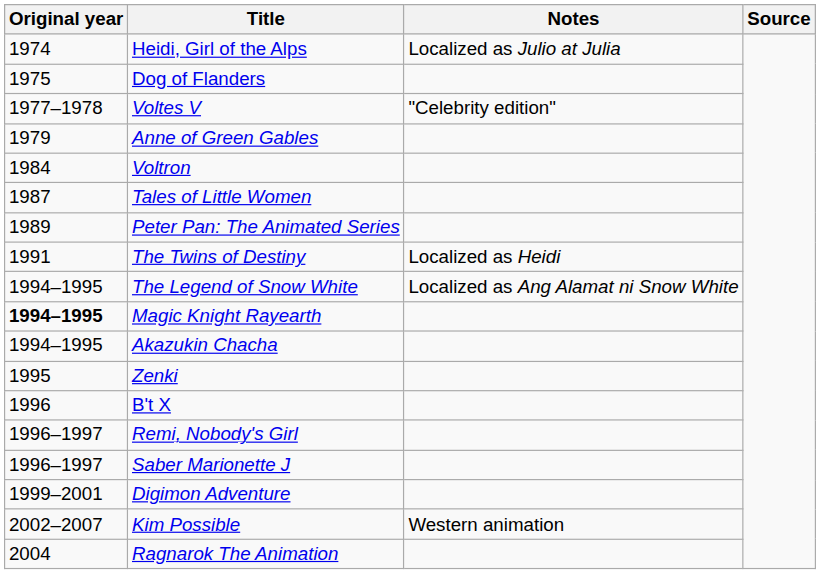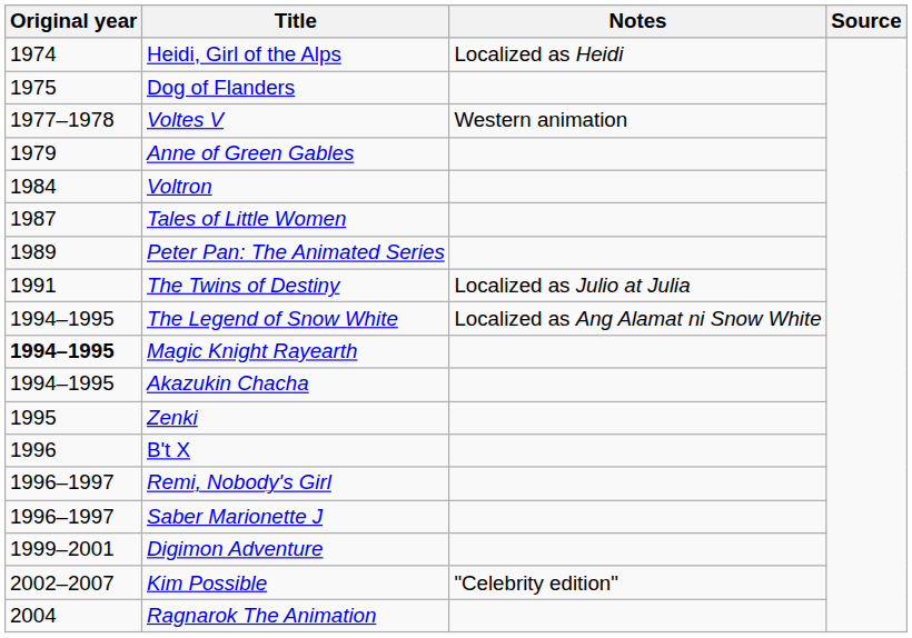 <table class="wikitable">
 <tr style="background:#ccc; text-align:center;">
 <th>Original year</th>
 <th>Title</th>
 <th>Notes</th>
 <th>Source</th>
 </tr>
 <tr>
 <td>1974</td>
 <td><a href='#'>Heidi, Girl of the Alps</a></td>
-<td>Localized as <em>Julio at Julia</em></td>
+<td>Localized as <em>Heidi</em></td>
 <td rowspan=18></td>
 </tr>
 <tr>
 <td>1975</td>
 <td><a href='#'>Dog of Flanders</a></td>
 <td></td>
 </tr>
 <tr>
 <td>1977–1978</td>
 <td><em><a href='#'>Voltes V</a></em></td>
-<td>"Celebrity edition"</td>
+<td>Western animation</td>
 </tr>
 <tr>
 <td>1979</td>
 <td><em><a href='#'>Anne of Green Gables</a></em></td>
 <td></td>
 </tr>
 <tr>
 <td>1984</td>
 <td><em><a href='#'>Voltron</a></em></td>
 <td></td>
 </tr>
 <tr>
 <td>1987</td>
 <td><em><a href='#'>Tales of Little Women</a></em></td>
 <td></td>
 </tr>
 <tr>
 <td>1989</td>
 <td><em><a href='#'>Peter Pan: The Animated Series</a></em></td>
 <td></td>
 </tr>
 <tr>
 <td>1991</td>
 <td><em><a href='#'>The Twins of Destiny</a></em></td>
-<td>Localized as <em>Heidi</em></td>
+<td>Localized as <em>Julio at Julia</em></td>
 </tr>
 <tr>
 <td>1994–1995</td>
 <td><em><a href='#'>The Legend of Snow White</a></em></td>
 <td>Localized as <em>Ang Alamat ni Snow White</em></td>
 </tr>
 <tr>
 <td><strong>1994–1995</strong></td>
 <td><em><a href='#'>Magic Knight Rayearth</a></em></td>
 <td></td>
 </tr>
 <tr>
 <td>1994–1995</td>
 <td><em><a href='#'>Akazukin Chacha</a></em></td>
 <td></td>
 </tr>
 <tr>
 <td>1995</td>
 <td><em><a href='#'>Zenki</a></em></td>
 <td></td>
 </tr>
 <tr>
 <td>1996</td>
 <td><a href='#'>B't X</a></td>
 <td></td>
 </tr>
 <tr>
 <td>1996–1997</td>
 <td><em><a href='#'>Remi, Nobody's Girl</a></em></td>
 <td></td>
 </tr>
 <tr>
 <td>1996–1997</td>
 <td><em><a href='#'>Saber Marionette J</a></em></td>
 <td></td>
 </tr>
 <tr>
 <td>1999–2001</td>
 <td><em><a href='#'>Digimon Adventure</a></em></td>
 <td></td>
 </tr>
 <tr>
 <td>2002–2007</td>
 <td><em><a href='#'>Kim Possible</a></em></td>
-<td>Western animation</td>
+<td>"Celebrity edition"</td>
 </tr>
 <tr>
 <td>2004</td>
 <td><em><a href='#'>Ragnarok The Animation</a></em></td>
 <td></td>
 </tr>
 </table>
